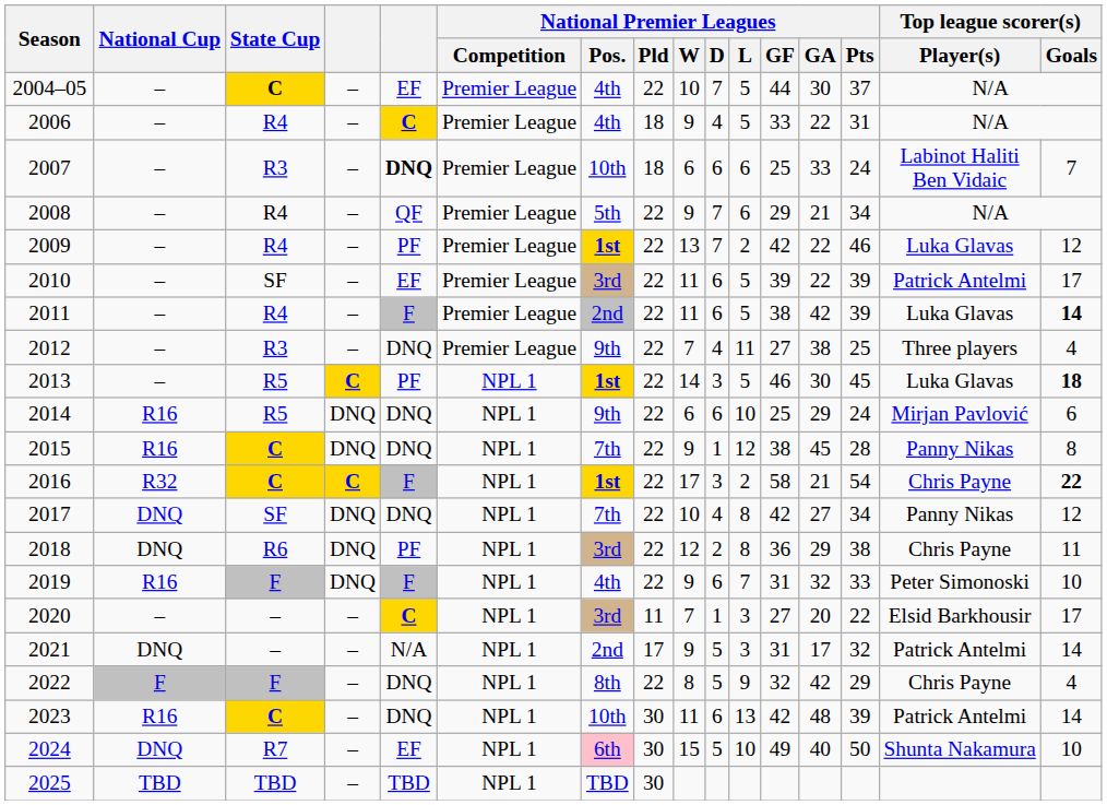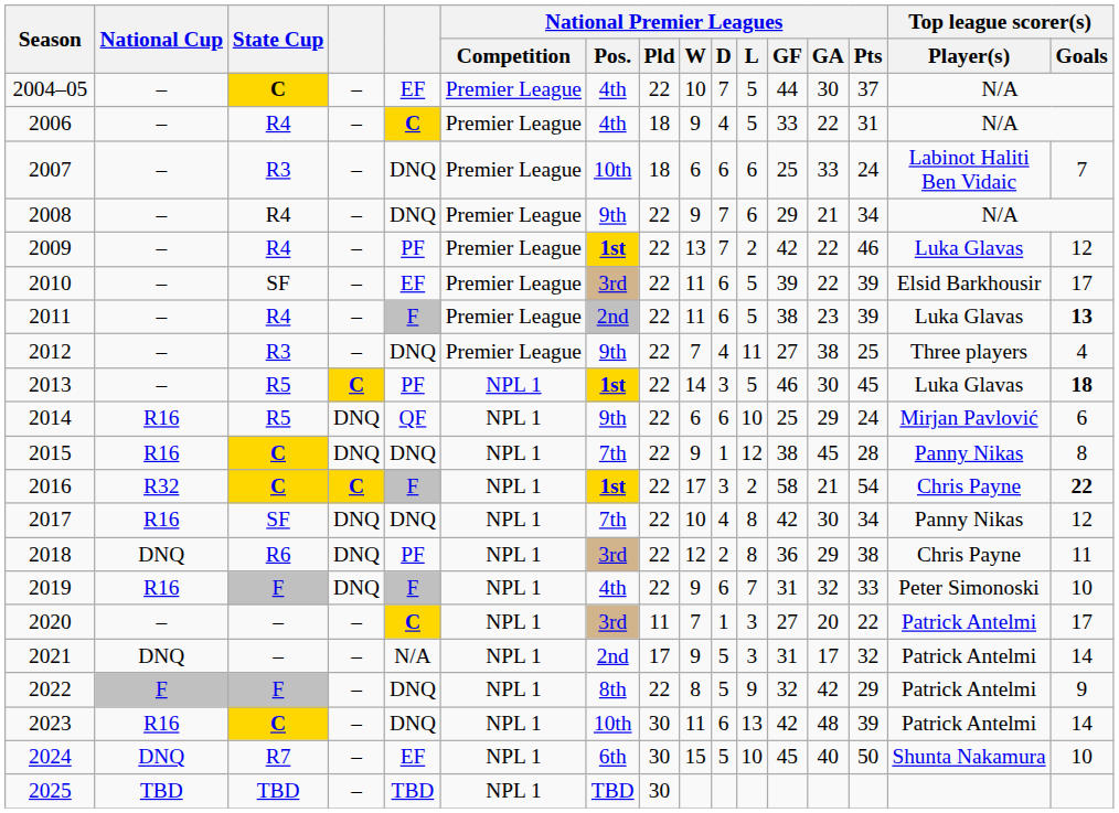 <table class="wikitable" style="text-align:center">
 <tr>
 <th width=60px rowspan=2>Season</th>
 <th rowspan="2"><a href='#'>National Cup</a></th>
 <th rowspan="2"><a href='#'>State Cup</a></th>
 <th rowspan="2"></th>
 <th rowspan="2"></th>
 <th colspan="9"><a href='#'>National Premier Leagues</a></th>
 <th colspan="2">Top league scorer(s)</th>
 </tr>
 <tr>
 <th>Competition</th>
 <th>Pos.</th>
 <th>Pld</th>
 <th>W</th>
 <th>D</th>
 <th>L</th>
 <th>GF</th>
 <th>GA</th>
 <th>Pts</th>
 <th>Player(s)</th>
 <th>Goals</th>
 </tr>
 <tr>
 <td>2004–05</td>
 <td>–</td>
 <td bgcolor="gold"><strong>C</strong></td>
 <td>–</td>
 <td><a href='#'>EF</a></td>
 <td><a href='#'>Premier League</a></td>
 <td><a href='#'>4th</a></td>
 <td>22</td>
 <td>10</td>
 <td>7</td>
 <td>5</td>
 <td>44</td>
 <td>30</td>
 <td>37</td>
 <td colspan="2">N/A</td>
 </tr>
 <tr>
 <td>2006</td>
 <td>–</td>
 <td><a href='#'>R4</a></td>
 <td>–</td>
 <td bgcolor="gold"><a href='#'><strong>C</strong></a></td>
 <td>Premier League</td>
 <td><a href='#'>4th</a></td>
 <td>18</td>
 <td>9</td>
 <td>4</td>
 <td>5</td>
 <td>33</td>
 <td>22</td>
 <td>31</td>
 <td colspan="2">N/A</td>
 </tr>
 <tr>
 <td>2007</td>
 <td>–</td>
 <td><a href='#'>R3</a></td>
 <td>–</td>
-<td><strong>DNQ</strong></td>
+<td>DNQ</td>
 <td>Premier League</td>
 <td><a href='#'>10th</a></td>
 <td>18</td>
 <td>6</td>
 <td>6</td>
 <td>6</td>
 <td>25</td>
 <td>33</td>
 <td>24</td>
 <td><a href='#'>Labinot Haliti</a><br><a href='#'>Ben Vidaic</a></td>
 <td>7</td>
 </tr>
 <tr>
 <td>2008</td>
 <td>–</td>
 <td>R4</td>
 <td>–</td>
-<td><a href='#'>QF</a></td>
+<td>DNQ</td>
 <td>Premier League</td>
-<td><a href='#'>5th</a></td>
+<td><a href='#'>9th</a></td>
 <td>22</td>
 <td>9</td>
 <td>7</td>
 <td>6</td>
 <td>29</td>
 <td>21</td>
 <td>34</td>
 <td colspan="2">N/A</td>
 </tr>
 <tr>
 <td>2009</td>
 <td>–</td>
 <td><a href='#'>R4</a></td>
 <td>–</td>
 <td><a href='#'>PF</a></td>
 <td>Premier League</td>
 <td bgcolor="gold"><a href='#'><strong>1st</strong></a></td>
 <td>22</td>
 <td>13</td>
 <td>7</td>
 <td>2</td>
 <td>42</td>
 <td>22</td>
 <td>46</td>
 <td><a href='#'>Luka Glavas</a></td>
 <td>12</td>
 </tr>
 <tr>
 <td>2010</td>
 <td>–</td>
 <td>SF</td>
 <td>–</td>
 <td><a href='#'>EF</a></td>
 <td>Premier League</td>
 <td bgcolor=#D2B48C><a href='#'>3rd</a></td>
 <td>22</td>
 <td>11</td>
 <td>6</td>
 <td>5</td>
 <td>39</td>
 <td>22</td>
 <td>39</td>
-<td><a href='#'>Patrick Antelmi</a></td>
+<td>Elsid Barkhousir</td>
 <td>17</td>
 </tr>
 <tr>
 <td>2011</td>
 <td>–</td>
 <td><a href='#'>R4</a></td>
 <td>–</td>
 <td bgcolor="silver"><a href='#'>F</a></td>
 <td>Premier League</td>
 <td bgcolor="silver"><a href='#'>2nd</a></td>
 <td>22</td>
 <td>11</td>
 <td>6</td>
 <td>5</td>
 <td>38</td>
-<td>42</td>
+<td>23</td>
 <td>39</td>
 <td>Luka Glavas</td>
-<td><strong>14</strong></td>
+<td><strong>13</strong></td>
 </tr>
 <tr>
 <td>2012</td>
 <td>–</td>
 <td><a href='#'>R3</a></td>
 <td>–</td>
 <td>DNQ</td>
 <td>Premier League</td>
 <td><a href='#'>9th</a></td>
 <td>22</td>
 <td>7</td>
 <td>4</td>
 <td>11</td>
 <td>27</td>
 <td>38</td>
 <td>25</td>
 <td>Three players</td>
 <td>4</td>
 </tr>
 <tr>
 <td>2013</td>
 <td>–</td>
 <td><a href='#'>R5</a></td>
 <td bgcolor="gold"><a href='#'><strong>C</strong></a></td>
 <td><a href='#'>PF</a></td>
 <td><a href='#'>NPL 1</a></td>
 <td bgcolor="gold"><a href='#'><strong>1st</strong></a></td>
 <td>22</td>
 <td>14</td>
 <td>3</td>
 <td>5</td>
 <td>46</td>
 <td>30</td>
 <td>45</td>
 <td>Luka Glavas</td>
 <td><strong>18</strong></td>
 </tr>
 <tr>
 <td>2014</td>
 <td><a href='#'>R16</a></td>
 <td><a href='#'>R5</a></td>
 <td>DNQ</td>
-<td>DNQ</td>
+<td><a href='#'>QF</a></td>
 <td>NPL 1</td>
 <td><a href='#'>9th</a></td>
 <td>22</td>
 <td>6</td>
 <td>6</td>
 <td>10</td>
 <td>25</td>
 <td>29</td>
 <td>24</td>
 <td><a href='#'>Mirjan Pavlović</a></td>
 <td>6</td>
 </tr>
 <tr>
 <td>2015</td>
 <td><a href='#'>R16</a></td>
 <td bgcolor="gold"><a href='#'><strong>C</strong></a></td>
 <td>DNQ</td>
 <td>DNQ</td>
 <td>NPL 1</td>
 <td><a href='#'>7th</a></td>
 <td>22</td>
 <td>9</td>
 <td>1</td>
 <td>12</td>
 <td>38</td>
 <td>45</td>
 <td>28</td>
 <td><a href='#'>Panny Nikas</a></td>
 <td>8</td>
 </tr>
 <tr>
 <td>2016</td>
 <td><a href='#'>R32</a></td>
 <td bgcolor="gold"><a href='#'><strong>C</strong></a></td>
 <td bgcolor="gold"><a href='#'><strong>C</strong></a></td>
 <td bgcolor="silver"><a href='#'>F</a></td>
 <td>NPL 1</td>
 <td bgcolor="gold"><a href='#'><strong>1st</strong></a></td>
 <td>22</td>
 <td>17</td>
 <td>3</td>
 <td>2</td>
 <td>58</td>
 <td>21</td>
 <td>54</td>
 <td><a href='#'>Chris Payne</a></td>
 <td><strong>22</strong></td>
 </tr>
 <tr>
 <td>2017</td>
-<td><a href='#'>DNQ</a></td>
+<td><a href='#'>R16</a></td>
 <td><a href='#'>SF</a></td>
 <td>DNQ</td>
 <td>DNQ</td>
 <td>NPL 1</td>
 <td><a href='#'>7th</a></td>
 <td>22</td>
 <td>10</td>
 <td>4</td>
 <td>8</td>
 <td>42</td>
-<td>27</td>
+<td>30</td>
 <td>34</td>
 <td>Panny Nikas</td>
 <td>12</td>
 </tr>
 <tr>
 <td>2018</td>
 <td>DNQ</td>
 <td><a href='#'>R6</a></td>
 <td>DNQ</td>
 <td><a href='#'>PF</a></td>
 <td>NPL 1</td>
 <td bgcolor=#D2B48C><a href='#'>3rd</a></td>
 <td>22</td>
 <td>12</td>
 <td>2</td>
 <td>8</td>
 <td>36</td>
 <td>29</td>
 <td>38</td>
 <td>Chris Payne</td>
 <td>11</td>
 </tr>
 <tr>
 <td>2019</td>
 <td><a href='#'>R16</a></td>
 <td bgcolor="silver"><a href='#'>F</a></td>
 <td>DNQ</td>
 <td bgcolor="silver"><a href='#'>F</a></td>
 <td>NPL 1</td>
 <td><a href='#'>4th</a></td>
 <td>22</td>
 <td>9</td>
 <td>6</td>
 <td>7</td>
 <td>31</td>
 <td>32</td>
 <td>33</td>
 <td>Peter Simonoski</td>
 <td>10</td>
 </tr>
 <tr>
 <td>2020</td>
 <td>–</td>
 <td>–</td>
 <td>–</td>
 <td bgcolor="gold"><a href='#'><strong>C</strong></a></td>
 <td>NPL 1</td>
 <td bgcolor=#D2B48C><a href='#'>3rd</a></td>
 <td>11</td>
 <td>7</td>
 <td>1</td>
 <td>3</td>
 <td>27</td>
 <td>20</td>
 <td>22</td>
-<td>Elsid Barkhousir</td>
+<td><a href='#'>Patrick Antelmi</a></td>
 <td>17</td>
 </tr>
 <tr>
 <td>2021</td>
 <td>DNQ</td>
 <td>–</td>
 <td>–</td>
 <td>N/A</td>
 <td>NPL 1</td>
 <td><a href='#'>2nd</a></td>
 <td>17</td>
 <td>9</td>
 <td>5</td>
 <td>3</td>
 <td>31</td>
 <td>17</td>
 <td>32</td>
 <td>Patrick Antelmi</td>
 <td>14</td>
 </tr>
 <tr>
 <td>2022</td>
 <td bgcolor="silver"><a href='#'>F</a></td>
 <td bgcolor="silver"><a href='#'>F</a></td>
 <td>–</td>
 <td>DNQ</td>
 <td>NPL 1</td>
 <td><a href='#'>8th</a></td>
 <td>22</td>
 <td>8</td>
 <td>5</td>
 <td>9</td>
 <td>32</td>
 <td>42</td>
 <td>29</td>
-<td>Chris Payne</td>
-<td>4</td>
+<td>Patrick Antelmi</td>
+<td>9</td>
 </tr>
 <tr>
 <td>2023</td>
 <td><a href='#'>R16</a></td>
 <td bgcolor="gold"><a href='#'><strong>C</strong></a></td>
 <td>–</td>
 <td>DNQ</td>
 <td>NPL 1</td>
 <td><a href='#'>10th</a></td>
 <td>30</td>
 <td>11</td>
 <td>6</td>
 <td>13</td>
 <td>42</td>
 <td>48</td>
 <td>39</td>
 <td>Patrick Antelmi</td>
 <td>14</td>
 </tr>
 <tr>
 <td><a href='#'>2024</a></td>
 <td><a href='#'>DNQ</a></td>
 <td><a href='#'>R7</a></td>
 <td>–</td>
 <td><a href='#'>EF</a></td>
 <td>NPL 1</td>
-<td style="background: pink;"><a href='#'>6th</a></td>
+<td><a href='#'>6th</a></td>
 <td>30</td>
 <td>15</td>
 <td>5</td>
 <td>10</td>
-<td>49</td>
+<td>45</td>
 <td>40</td>
 <td>50</td>
 <td><a href='#'>Shunta Nakamura</a></td>
 <td>10</td>
 </tr>
 <tr>
 <td><a href='#'>2025</a></td>
 <td><a href='#'>TBD</a></td>
 <td><a href='#'>TBD</a></td>
 <td>–</td>
 <td><a href='#'>TBD</a></td>
 <td>NPL 1</td>
 <td><a href='#'>TBD</a></td>
 <td>30</td>
 <td></td>
 <td></td>
 <td></td>
 <td></td>
 <td></td>
 <td></td>
 <td></td>
 <td></td>
 </tr>
 </table>
